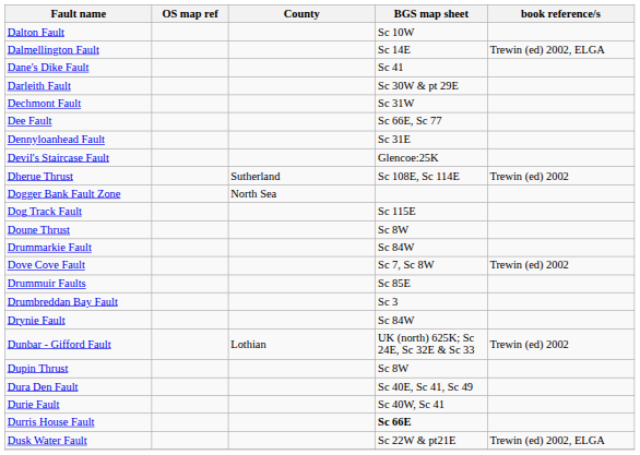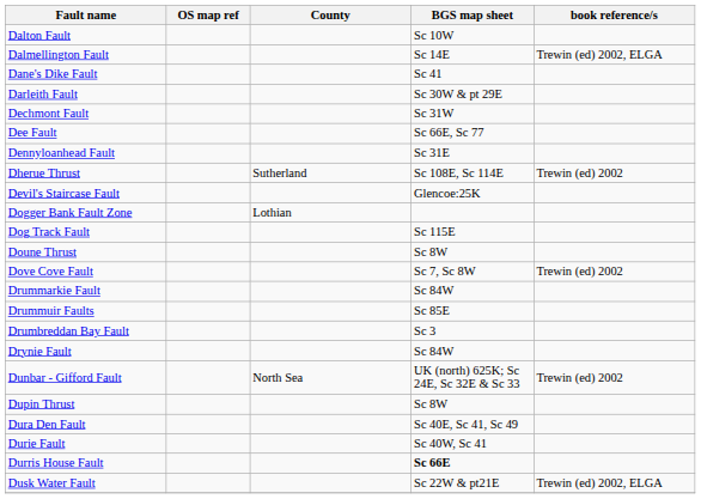 <table class="wikitable">
 <tr>
 <th width="200pt">Fault name</th>
 <th width="100pt">OS map ref</th>
 <th width="200pt">County</th>
 <th width="150pt">BGS map sheet</th>
 <th width="200pt">book reference/s</th>
 </tr>
 <tr>
 <td><a href='#'>Dalton Fault</a></td>
 <td></td>
 <td></td>
 <td>Sc 10W</td>
 <td></td>
 </tr>
 <tr>
 <td><a href='#'>Dalmellington Fault</a></td>
 <td></td>
 <td></td>
 <td>Sc 14E</td>
 <td>Trewin (ed) 2002, ELGA</td>
 </tr>
 <tr>
 <td><a href='#'>Dane's Dike Fault</a></td>
 <td></td>
 <td></td>
 <td>Sc 41</td>
 <td></td>
 </tr>
 <tr>
 <td><a href='#'>Darleith Fault</a></td>
 <td></td>
 <td></td>
 <td>Sc 30W & pt 29E</td>
 <td></td>
 </tr>
 <tr>
 <td><a href='#'>Dechmont Fault</a></td>
 <td></td>
 <td></td>
 <td>Sc 31W</td>
 <td></td>
 </tr>
 <tr>
 <td><a href='#'>Dee Fault</a></td>
 <td></td>
 <td></td>
 <td>Sc 66E, Sc 77</td>
 <td></td>
 </tr>
 <tr>
 <td><a href='#'>Dennyloanhead Fault</a></td>
 <td></td>
 <td></td>
 <td>Sc 31E</td>
 <td></td>
 </tr>
 <tr>
+<td><a href='#'>Dherue Thrust</a></td>
+<td></td>
+<td>Sutherland</td>
+<td>Sc 108E, Sc 114E</td>
+<td>Trewin (ed) 2002</td>
+</tr>
+<tr>
 <td><a href='#'>Devil's Staircase Fault</a></td>
 <td></td>
 <td></td>
 <td Argyll>Glencoe:25K</td>
 <td></td>
 </tr>
 <tr>
-<td><a href='#'>Dherue Thrust</a></td>
-<td></td>
-<td>Sutherland</td>
-<td>Sc 108E, Sc 114E</td>
-<td>Trewin (ed) 2002</td>
-</tr>
-<tr>
 <td><a href='#'>Dogger Bank Fault Zone</a></td>
 <td></td>
-<td>North Sea</td>
+<td>Lothian</td>
 <td></td>
 <td></td>
 </tr>
 <tr>
 <td><a href='#'>Dog Track Fault</a></td>
 <td></td>
 <td></td>
 <td>Sc 115E</td>
 <td></td>
 </tr>
 <tr>
 <td><a href='#'>Doune Thrust</a></td>
 <td></td>
 <td></td>
 <td>Sc 8W</td>
 <td></td>
 </tr>
 <tr>
+<td><a href='#'>Dove Cove Fault</a></td>
+<td></td>
+<td></td>
+<td>Sc 7, Sc 8W</td>
+<td>Trewin (ed) 2002</td>
+</tr>
+<tr>
 <td><a href='#'>Drummarkie Fault</a></td>
 <td></td>
 <td></td>
 <td>Sc 84W</td>
 <td></td>
-</tr>
-<tr>
-<td><a href='#'>Dove Cove Fault</a></td>
-<td></td>
-<td></td>
-<td>Sc 7, Sc 8W</td>
-<td>Trewin (ed) 2002</td>
 </tr>
 <tr>
 <td><a href='#'>Drummuir Faults</a></td>
 <td></td>
 <td></td>
 <td>Sc 85E</td>
 <td></td>
 </tr>
 <tr>
 <td><a href='#'>Drumbreddan Bay Fault</a></td>
 <td></td>
 <td></td>
 <td>Sc 3</td>
 <td></td>
 </tr>
 <tr>
 <td><a href='#'>Drynie Fault</a></td>
 <td></td>
 <td></td>
 <td>Sc 84W</td>
 <td></td>
 </tr>
 <tr>
 <td><a href='#'>Dunbar - Gifford Fault</a></td>
 <td></td>
-<td>Lothian</td>
+<td>North Sea</td>
 <td>UK (north) 625K; Sc 24E, Sc 32E & Sc 33</td>
 <td>Trewin (ed) 2002</td>
 </tr>
 <tr>
 <td><a href='#'>Dupin Thrust</a></td>
 <td></td>
 <td></td>
 <td>Sc 8W</td>
 <td></td>
 </tr>
 <tr>
 <td><a href='#'>Dura Den Fault</a></td>
 <td></td>
 <td></td>
 <td>Sc 40E, Sc 41, Sc 49</td>
 <td></td>
 </tr>
 <tr>
 <td><a href='#'>Durie Fault</a></td>
 <td></td>
 <td></td>
 <td>Sc 40W, Sc 41</td>
 <td></td>
 </tr>
 <tr>
 <td><a href='#'>Durris House Fault</a></td>
 <td></td>
 <td></td>
 <td><strong>Sc 66E</strong></td>
 <td></td>
 </tr>
 <tr>
 <td><a href='#'>Dusk Water Fault</a></td>
 <td></td>
 <td></td>
 <td>Sc 22W & pt21E</td>
 <td>Trewin (ed) 2002, ELGA</td>
 </tr>
 <tr>
 </tr>
 </table>
